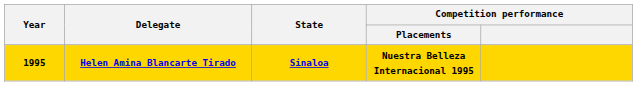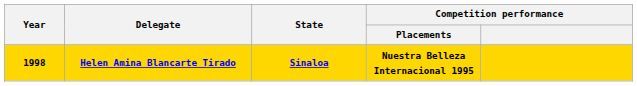 <table class="wikitable" style="text-align:center; line-height:20px; font-size:90%; width:90%;">
 <tr>
 <th rowspan="2"  width=60px>Year</th>
 <th rowspan="2"  width=200px>Delegate</th>
 <th rowspan="2"  width=120px>State</th>
 <th colspan="2"  width=200px>Competition performance</th>
 </tr>
 <tr>
 <th width=120px>Placements</th>
 <th width=160px></th>
 </tr>
 <tr style="background-color:GOLD; font-weight: bold">
-<td>1995</td>
+<td>1998</td>
 <td><a href='#'>Helen Amina Blancarte Tirado</a></td>
 <td><a href='#'>Sinaloa</a></td>
 <td>Nuestra Belleza Internacional 1995</td>
 <td></td>
 </tr>
 </table>
